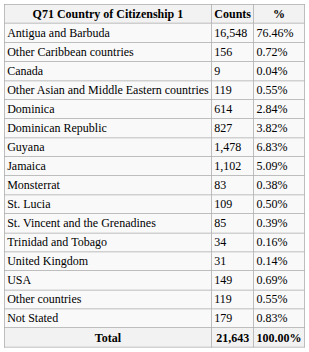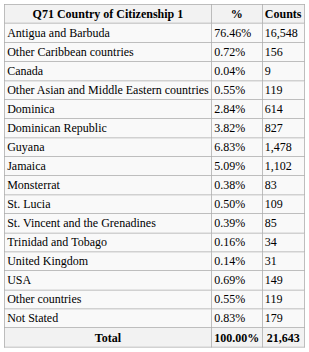 <table class="wikitable sortable">
 <tr>
 <th>Q71 Country of Citizenship 1</th>
+<th>%</th>
 <th>Counts</th>
-<th>%</th>
 </tr>
 <tr>
 <td>Antigua and Barbuda</td>
+<td>76.46%</td>
 <td>16,548</td>
-<td>76.46%</td>
 </tr>
 <tr>
 <td>Other Caribbean countries</td>
+<td>0.72%</td>
 <td>156</td>
-<td>0.72%</td>
 </tr>
 <tr>
 <td>Canada</td>
+<td>0.04%</td>
 <td>9</td>
-<td>0.04%</td>
 </tr>
 <tr>
 <td>Other Asian and Middle Eastern countries</td>
+<td>0.55%</td>
 <td>119</td>
-<td>0.55%</td>
 </tr>
 <tr>
 <td>Dominica</td>
+<td>2.84%</td>
 <td>614</td>
-<td>2.84%</td>
 </tr>
 <tr>
 <td>Dominican Republic</td>
+<td>3.82%</td>
 <td>827</td>
-<td>3.82%</td>
 </tr>
 <tr>
 <td>Guyana</td>
+<td>6.83%</td>
 <td>1,478</td>
-<td>6.83%</td>
 </tr>
 <tr>
 <td>Jamaica</td>
+<td>5.09%</td>
 <td>1,102</td>
-<td>5.09%</td>
 </tr>
 <tr>
 <td>Monsterrat</td>
+<td>0.38%</td>
 <td>83</td>
-<td>0.38%</td>
 </tr>
 <tr>
 <td>St. Lucia</td>
+<td>0.50%</td>
 <td>109</td>
-<td>0.50%</td>
 </tr>
 <tr>
 <td>St. Vincent and the Grenadines</td>
+<td>0.39%</td>
 <td>85</td>
-<td>0.39%</td>
 </tr>
 <tr>
 <td>Trinidad and Tobago</td>
+<td>0.16%</td>
 <td>34</td>
-<td>0.16%</td>
 </tr>
 <tr>
 <td>United Kingdom</td>
+<td>0.14%</td>
 <td>31</td>
-<td>0.14%</td>
 </tr>
 <tr>
 <td>USA</td>
+<td>0.69%</td>
 <td>149</td>
-<td>0.69%</td>
 </tr>
 <tr>
 <td>Other countries</td>
+<td>0.55%</td>
 <td>119</td>
-<td>0.55%</td>
 </tr>
 <tr>
 <td>Not Stated</td>
+<td>0.83%</td>
 <td>179</td>
-<td>0.83%</td>
 </tr>
 <tr>
 <th>Total</th>
+<th>100.00%</th>
 <th>21,643</th>
-<th>100.00%</th>
 </tr>
 </table>
